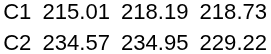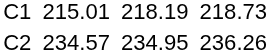 <table>
 <tr>
 <td>C1</td>
 <td></td>
 <td>215.01</td>
 <td></td>
 <td>218.19</td>
 <td></td>
 <td>218.73</td>
 </tr>
 <tr>
 <td>C2</td>
 <td></td>
 <td>234.57</td>
 <td></td>
 <td>234.95</td>
 <td></td>
-<td>229.22</td>
+<td>236.26</td>
 </tr>
 </table>
